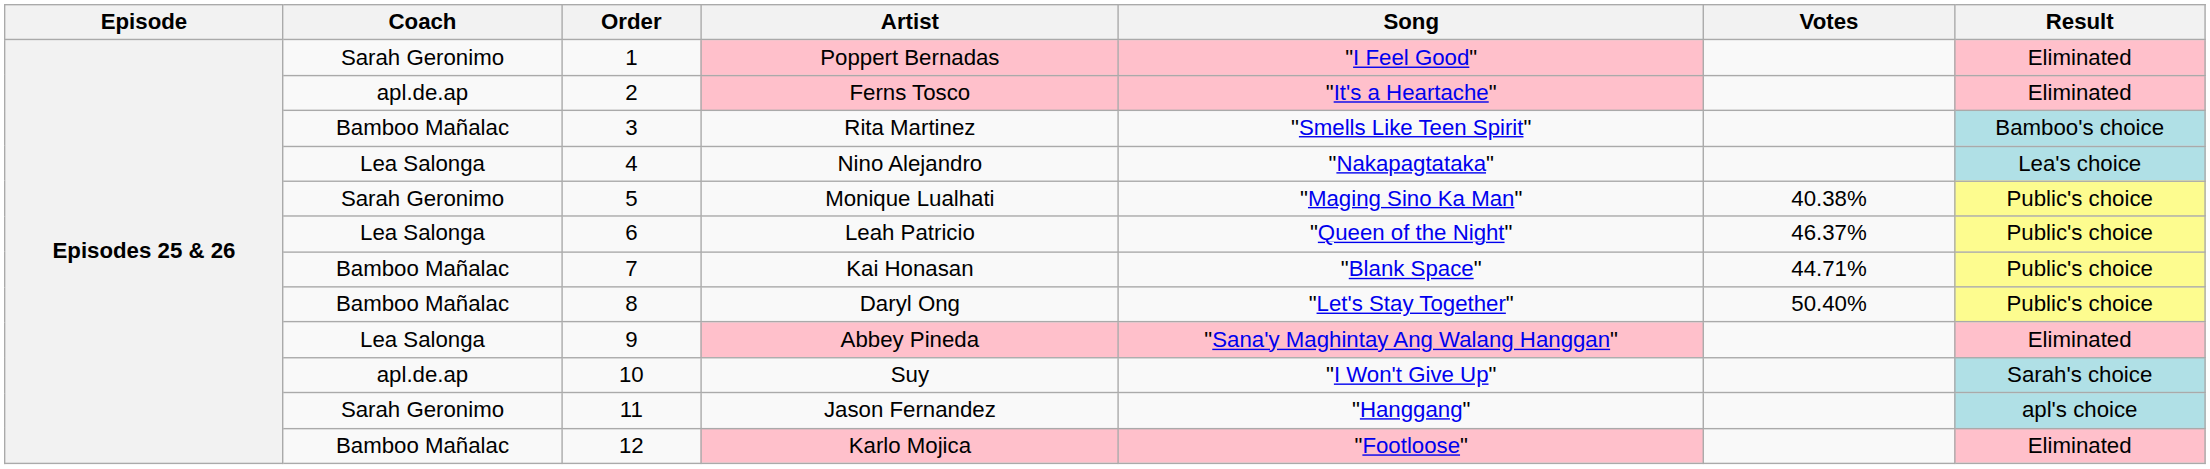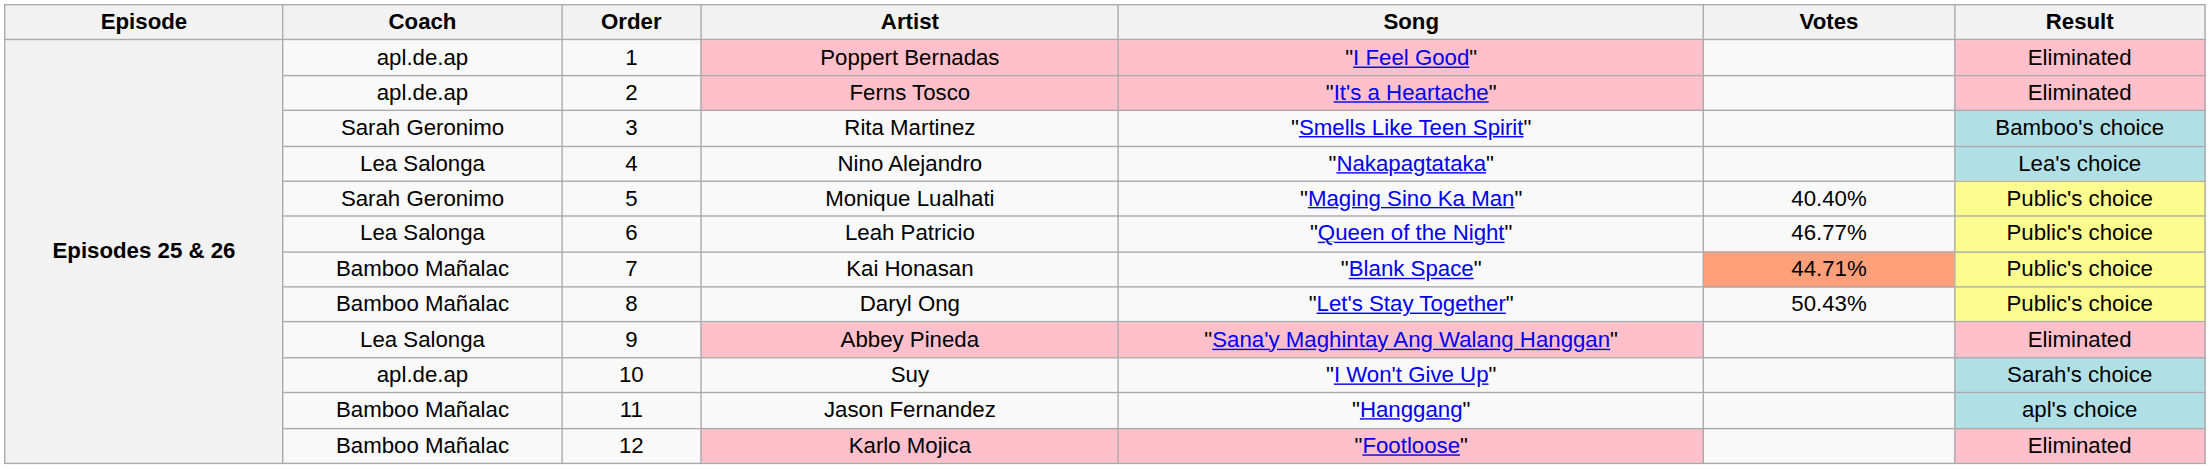 <table class="wikitable" style="text-align:center; width:100%;">
 <tr>
 <th style="width:10%;">Episode</th>
 <th style="width:10%;">Coach</th>
 <th style="width:05%;">Order</th>
 <th style="width:15%;">Artist</th>
 <th style="width:21%;">Song</th>
 <th style="width:9%;">Votes</th>
 <th style="width:9%;">Result</th>
 </tr>
 <tr>
 <th rowspan="12">Episodes 25 & 26<br><small></small></th>
-<td>Sarah Geronimo</td>
+<td>apl.de.ap</td>
 <td>1</td>
 <td style="background:pink;">Poppert Bernadas</td>
 <td style="background:pink;">"<a href='#'>I Feel Good</a>"</td>
 <td></td>
 <td style="background:pink;">Eliminated</td>
 </tr>
 <tr>
 <td>apl.de.ap</td>
 <td>2</td>
 <td style="background:pink;">Ferns Tosco</td>
 <td style="background:pink;">"<a href='#'>It's a Heartache</a>"</td>
 <td></td>
 <td style="background:pink;">Eliminated</td>
 </tr>
 <tr>
-<td>Bamboo Mañalac</td>
+<td>Sarah Geronimo</td>
 <td>3</td>
 <td>Rita Martinez</td>
 <td>"<a href='#'>Smells Like Teen Spirit</a>"</td>
 <td></td>
 <td style="background:#B0E0E6;">Bamboo's choice</td>
 </tr>
 <tr>
 <td>Lea Salonga</td>
 <td>4</td>
 <td>Nino Alejandro</td>
 <td>"<a href='#'>Nakapagtataka</a>"</td>
 <td></td>
 <td style="background:#B0E0E6;">Lea's choice</td>
 </tr>
 <tr>
 <td>Sarah Geronimo</td>
 <td>5</td>
 <td>Monique Lualhati</td>
 <td>"<a href='#'>Maging Sino Ka Man</a>"</td>
-<td>40.38%</td>
+<td>40.40%</td>
 <td style="background:#fdfc8f;">Public's choice</td>
 </tr>
 <tr>
 <td>Lea Salonga</td>
 <td>6</td>
 <td>Leah Patricio</td>
 <td>"<a href='#'>Queen of the Night</a>"</td>
-<td>46.37%</td>
+<td>46.77%</td>
 <td style="background:#fdfc8f;">Public's choice</td>
 </tr>
 <tr>
 <td>Bamboo Mañalac</td>
 <td>7</td>
 <td>Kai Honasan</td>
 <td>"<a href='#'>Blank Space</a>"</td>
-<td>44.71%</td>
+<td style="background: lightsalmon;">44.71%</td>
 <td style="background:#fdfc8f;">Public's choice</td>
 </tr>
 <tr>
 <td>Bamboo Mañalac</td>
 <td>8</td>
 <td>Daryl Ong</td>
 <td>"<a href='#'>Let's Stay Together</a>"</td>
-<td>50.40%</td>
+<td>50.43%</td>
 <td style="background:#fdfc8f;">Public's choice</td>
 </tr>
 <tr>
 <td scope="row">Lea Salonga</td>
 <td>9</td>
 <td style="background:pink;">Abbey Pineda</td>
 <td style="background:pink;">"<a href='#'>Sana'y Maghintay Ang Walang Hanggan</a>"</td>
 <td></td>
 <td style="background:pink;">Eliminated</td>
 </tr>
 <tr>
 <td>apl.de.ap</td>
 <td>10</td>
 <td>Suy</td>
 <td>"<a href='#'>I Won't Give Up</a>"</td>
 <td></td>
 <td style="background:#B0E0E6;">Sarah's choice</td>
 </tr>
 <tr>
-<td>Sarah Geronimo</td>
+<td>Bamboo Mañalac</td>
 <td>11</td>
 <td>Jason Fernandez</td>
 <td>"<a href='#'>Hanggang</a>"</td>
 <td></td>
 <td style="background:#B0E0E6;">apl's choice</td>
 </tr>
 <tr>
 <td>Bamboo Mañalac</td>
 <td>12</td>
 <td style="background:pink;">Karlo Mojica</td>
 <td style="background:pink;">"<a href='#'>Footloose</a>"</td>
 <td></td>
 <td style="background:pink;">Eliminated</td>
 </tr>
 </table>
